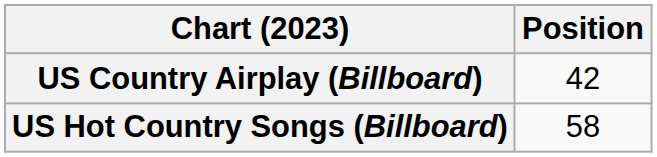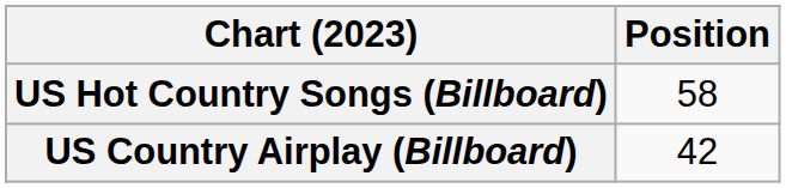 <table class="wikitable sortable plainrowheaders" style="text-align:center">
 <tr>
 <th scope="col">Chart (2023)</th>
 <th scope="col">Position</th>
 </tr>
 <tr>
+<th scope="row">US Hot Country Songs (<em>Billboard</em>)</th>
+<td>58</td>
+</tr>
+<tr>
 <th scope="row">US Country Airplay (<em>Billboard</em>)</th>
 <td>42</td>
 </tr>
-<tr>
-<th scope="row">US Hot Country Songs (<em>Billboard</em>)</th>
-<td>58</td>
-</tr>
 </table>
